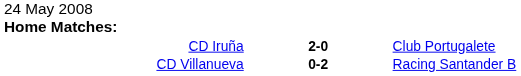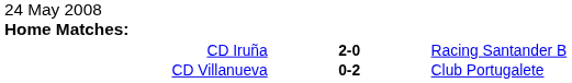 <table width=100% cellspacing=1>
 <tr>
 <th width=20%></th>
 <th width=12%></th>
 <th width=20%></th>
 <th></th>
 </tr>
 <tr>
 <td>24 May 2008<br><strong>Home Matches:</strong></td>
 </tr>
 <tr style=font-size:90%>
 <td align=right><a href='#'>CD Iruña</a></td>
 <td align=center><strong>2-0</strong></td>
-<td><a href='#'>Club Portugalete</a></td>
+<td><a href='#'>Racing Santander B</a></td>
 </tr>
 <tr style=font-size:90%>
 <td align=right><a href='#'>CD Villanueva</a></td>
 <td align=center><strong>0-2</strong></td>
-<td><a href='#'>Racing Santander B</a></td>
+<td><a href='#'>Club Portugalete</a></td>
 </tr>
 </table>
